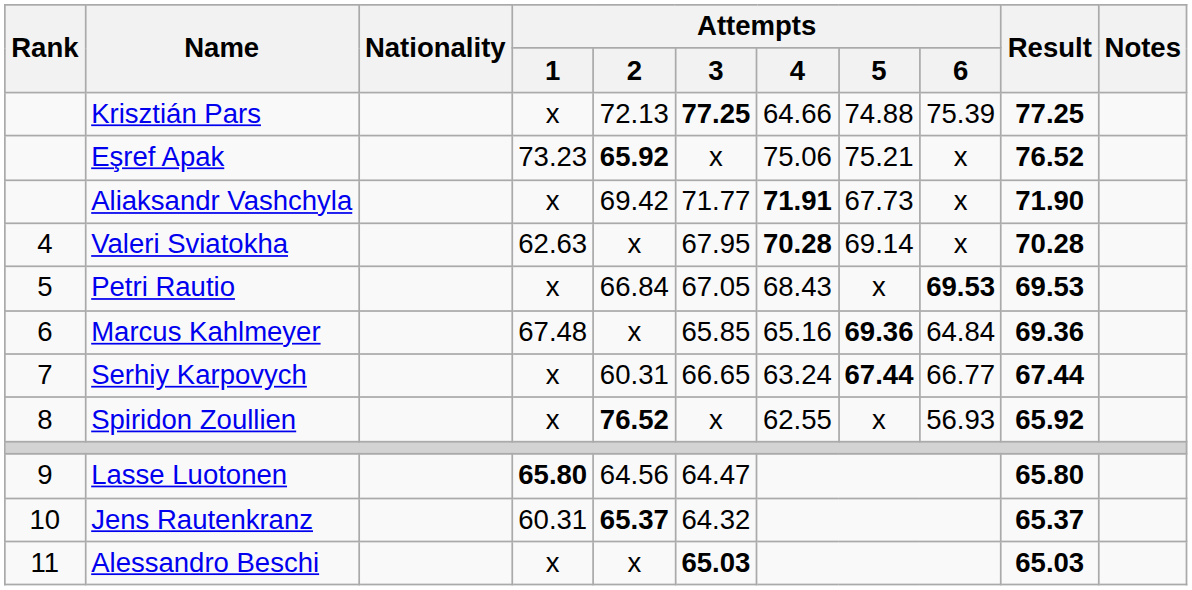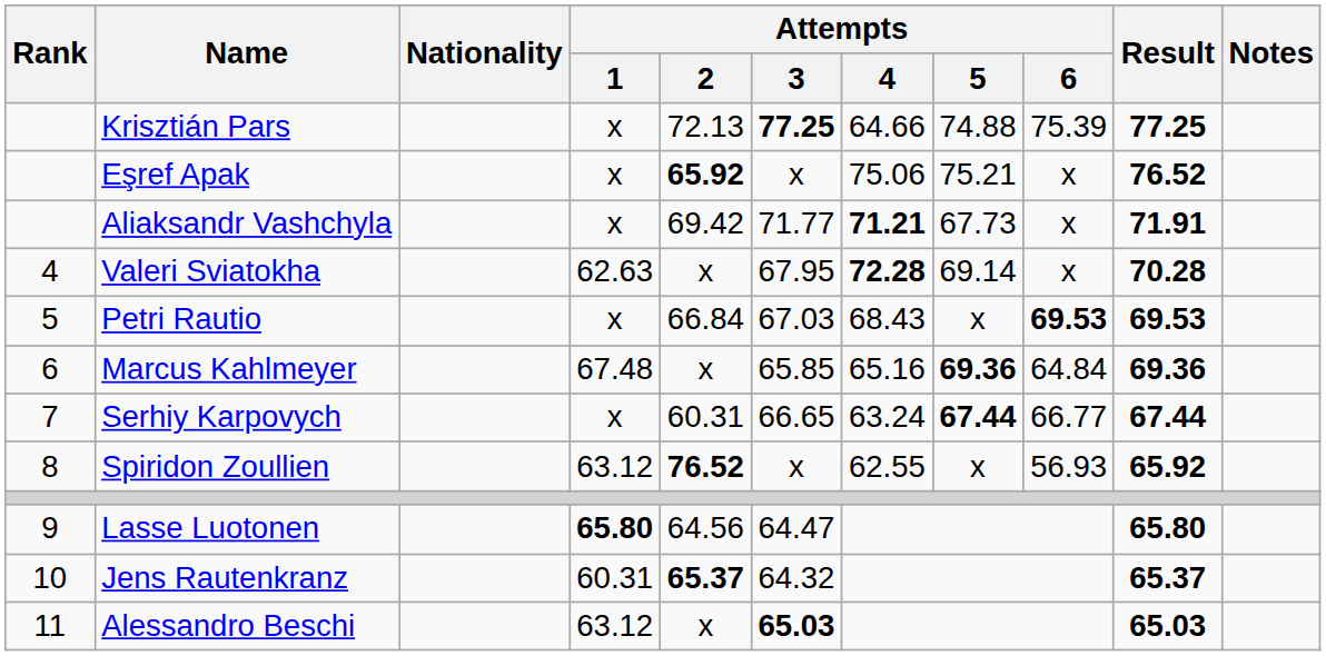 <table class="wikitable sortable" style="text-align:center">
 <tr>
 <th rowspan=2>Rank</th>
 <th rowspan=2>Name</th>
 <th rowspan=2>Nationality</th>
 <th colspan=6>Attempts</th>
 <th rowspan=2>Result</th>
 <th rowspan=2>Notes</th>
 </tr>
 <tr>
 <th>1</th>
 <th>2</th>
 <th>3</th>
 <th>4</th>
 <th>5</th>
 <th>6</th>
 </tr>
 <tr>
 <td></td>
 <td align=left><a href='#'>Krisztián Pars</a></td>
 <td align=left></td>
 <td>x</td>
 <td>72.13</td>
 <td><strong>77.25</strong></td>
 <td>64.66</td>
 <td>74.88</td>
 <td>75.39</td>
 <td><strong>77.25</strong></td>
 <td></td>
 </tr>
 <tr>
 <td></td>
 <td align=left><a href='#'>Eşref Apak</a></td>
 <td align=left></td>
-<td>73.23</td>
+<td>x</td>
 <td><strong>65.92</strong></td>
 <td>x</td>
 <td>75.06</td>
 <td>75.21</td>
 <td>x</td>
 <td><strong>76.52</strong></td>
 <td></td>
 </tr>
 <tr>
 <td></td>
 <td align=left><a href='#'>Aliaksandr Vashchyla</a></td>
 <td align=left></td>
 <td>x</td>
 <td>69.42</td>
 <td>71.77</td>
-<td><strong>71.91</strong></td>
+<td><strong>71.21</strong></td>
 <td>67.73</td>
 <td>x</td>
-<td><strong>71.90</strong></td>
+<td><strong>71.91</strong></td>
 <td></td>
 </tr>
 <tr>
 <td>4</td>
 <td align=left><a href='#'>Valeri Sviatokha</a></td>
 <td align=left></td>
 <td>62.63</td>
 <td>x</td>
 <td>67.95</td>
-<td><strong>70.28</strong></td>
+<td><strong>72.28</strong></td>
 <td>69.14</td>
 <td>x</td>
 <td><strong>70.28</strong></td>
 <td></td>
 </tr>
 <tr>
 <td>5</td>
 <td align=left><a href='#'>Petri Rautio</a></td>
 <td align=left></td>
 <td>x</td>
 <td>66.84</td>
-<td>67.05</td>
+<td>67.03</td>
 <td>68.43</td>
 <td>x</td>
 <td><strong>69.53</strong></td>
 <td><strong>69.53</strong></td>
 <td></td>
 </tr>
 <tr>
 <td>6</td>
 <td align=left><a href='#'>Marcus Kahlmeyer</a></td>
 <td align=left></td>
 <td>67.48</td>
 <td>x</td>
 <td>65.85</td>
 <td>65.16</td>
 <td><strong>69.36</strong></td>
 <td>64.84</td>
 <td><strong>69.36</strong></td>
 <td></td>
 </tr>
 <tr>
 <td>7</td>
 <td align=left><a href='#'>Serhiy Karpovych</a></td>
 <td align=left></td>
 <td>x</td>
 <td>60.31</td>
 <td>66.65</td>
 <td>63.24</td>
 <td><strong>67.44</strong></td>
 <td>66.77</td>
 <td><strong>67.44</strong></td>
 <td></td>
 </tr>
 <tr>
 <td>8</td>
 <td align=left><a href='#'>Spiridon Zoullien</a></td>
 <td align=left></td>
-<td>x</td>
+<td>63.12</td>
 <td><strong>76.52</strong></td>
 <td>x</td>
 <td>62.55</td>
 <td>x</td>
 <td>56.93</td>
 <td><strong>65.92</strong></td>
 <td></td>
 </tr>
 <tr>
 <td colspan=11 bgcolor=lightgray></td>
 </tr>
 <tr>
 <td>9</td>
 <td align=left><a href='#'>Lasse Luotonen</a></td>
 <td align=left></td>
 <td><strong>65.80</strong></td>
 <td>64.56</td>
 <td>64.47</td>
 <td colspan=3></td>
 <td><strong>65.80</strong></td>
 <td></td>
 </tr>
 <tr>
 <td>10</td>
 <td align=left><a href='#'>Jens Rautenkranz</a></td>
 <td align=left></td>
 <td>60.31</td>
 <td><strong>65.37</strong></td>
 <td>64.32</td>
 <td colspan=3></td>
 <td><strong>65.37</strong></td>
 <td></td>
 </tr>
 <tr>
 <td>11</td>
 <td align=left><a href='#'>Alessandro Beschi</a></td>
 <td align=left></td>
-<td>x</td>
+<td>63.12</td>
 <td>x</td>
 <td><strong>65.03</strong></td>
 <td colspan=3></td>
 <td><strong>65.03</strong></td>
 <td></td>
 </tr>
 </table>
